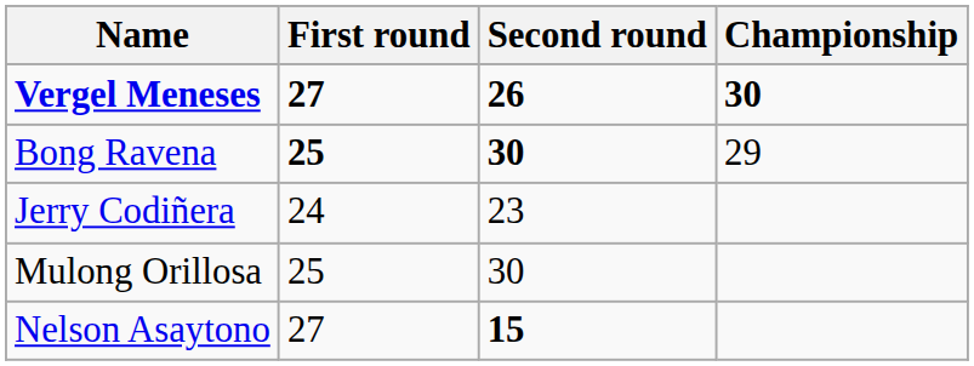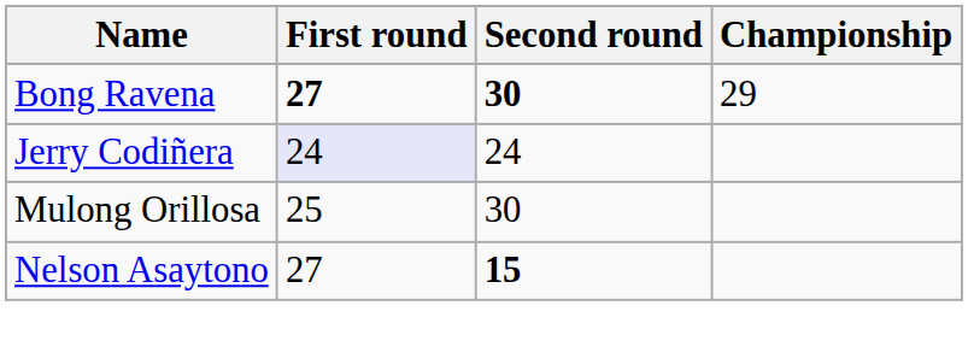 <table class=wikitable>
 <tr>
 <th>Name</th>
 <th>First round</th>
 <th>Second round</th>
 <th>Championship</th>
 </tr>
 <tr>
-<td><strong><a href='#'>Vergel Meneses</a></strong></td>
+<td><a href='#'>Bong Ravena</a></td>
 <td><strong>27</strong></td>
-<td><strong>26</strong></td>
-<td><strong>30</strong></td>
-</tr>
-<tr>
-<td><a href='#'>Bong Ravena</a></td>
-<td><strong>25</strong></td>
 <td><strong>30</strong></td>
 <td>29</td>
 </tr>
 <tr>
 <td><a href='#'>Jerry Codiñera</a></td>
+<td style="background: lavender;">24</td>
 <td>24</td>
-<td>23</td>
 <td></td>
 </tr>
 <tr>
 <td>Mulong Orillosa</td>
 <td>25</td>
 <td>30</td>
 <td></td>
 </tr>
 <tr>
 <td><a href='#'>Nelson Asaytono</a></td>
 <td>27</td>
 <td><strong>15</strong></td>
 <td></td>
 </tr>
 </table>
